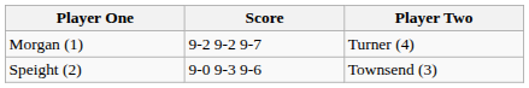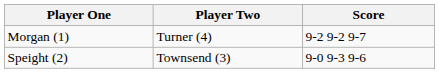 <table class="wikitable">
 <tr>
 <th width=170>Player One</th>
+<th width=170>Player Two</th>
 <th width=150>Score</th>
-<th width=170>Player Two</th>
 </tr>
 <tr>
 <td> Morgan (1)</td>
+<td> Turner (4)</td>
 <td>9-2 9-2 9-7</td>
-<td> Turner (4)</td>
 </tr>
 <tr>
 <td> Speight (2)</td>
+<td> Townsend (3)</td>
 <td>9-0 9-3 9-6</td>
-<td> Townsend (3)</td>
 </tr>
 </table>
